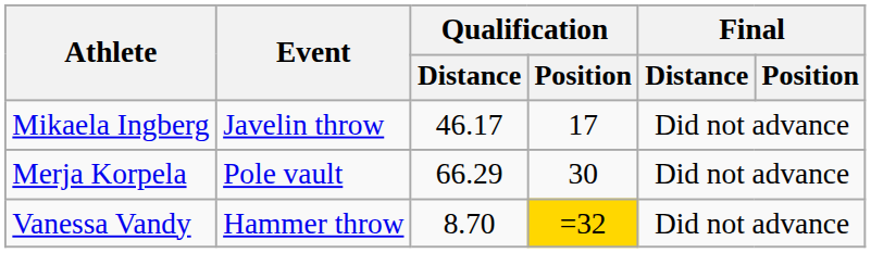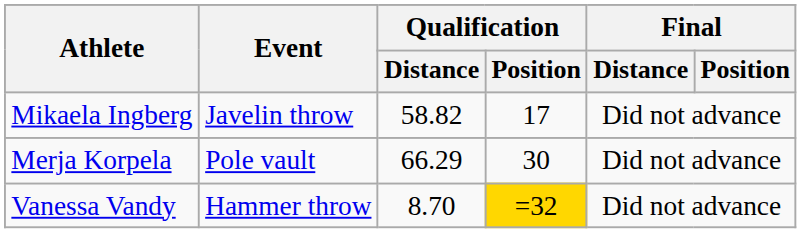 <table class=wikitable style="font-size:90%">
 <tr>
 <th rowspan="2">Athlete</th>
 <th rowspan="2">Event</th>
 <th colspan="2">Qualification</th>
 <th colspan="2">Final</th>
 </tr>
 <tr style="font-size:95%">
 <th>Distance</th>
 <th>Position</th>
 <th>Distance</th>
 <th>Position</th>
 </tr>
 <tr align=center>
 <td align=left><a href='#'>Mikaela Ingberg</a></td>
 <td align=left><a href='#'>Javelin throw</a></td>
-<td>46.17</td>
+<td>58.82</td>
 <td>17</td>
 <td colspan=2>Did not advance</td>
 </tr>
 <tr align=center>
 <td align=left><a href='#'>Merja Korpela</a></td>
 <td align=left><a href='#'>Pole vault</a></td>
 <td>66.29</td>
 <td>30</td>
 <td colspan=2>Did not advance</td>
 </tr>
 <tr align=center>
 <td align=left><a href='#'>Vanessa Vandy</a></td>
 <td align=left><a href='#'>Hammer throw</a></td>
 <td>8.70</td>
 <td style="background: gold;">=32</td>
 <td colspan=2>Did not advance</td>
 </tr>
 </table>
